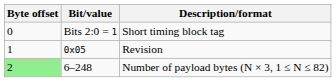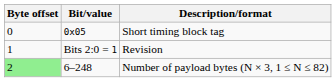 <table class=wikitable>
 <tr>
 <th>Byte offset</th>
 <th>Bit/value</th>
 <th>Description/format</th>
 </tr>
 <tr>
 <td>0</td>
-<td>Bits 2:0 = <code>1</code></td>
+<td><code>0x05</code></td>
 <td>Short timing block tag</td>
 </tr>
 <tr>
 <td>1</td>
-<td><code>0x05</code></td>
+<td>Bits 2:0 = <code>1</code></td>
 <td>Revision</td>
 </tr>
 <tr>
 <td style="background: lightgreen;">2</td>
 <td>6–248</td>
 <td>Number of payload bytes (N × 3, 1 ≤ N ≤ 82)</td>
 </tr>
 </table>
